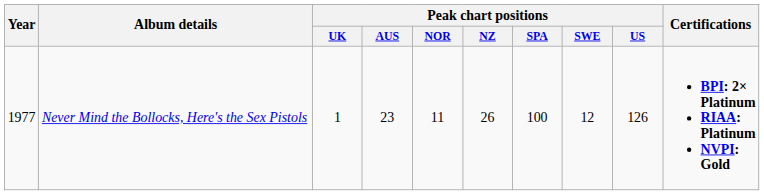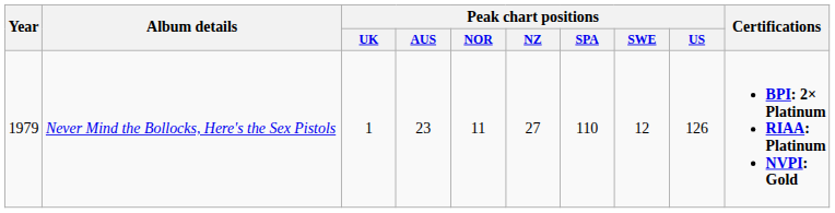 <table class="wikitable plainrowheaders" style="text-align:left;">
 <tr>
 <th rowspan="2">Year</th>
 <th rowspan="2" style="width:340px;">Album details</th>
 <th colspan="7">Peak chart positions</th>
 <th rowspan="2">Certifications</th>
 </tr>
 <tr>
 <th style="width:4em;font-size:85%"><a href='#'>UK</a><br></th>
 <th style="width:4em;font-size:85%"><a href='#'>AUS</a><br></th>
 <th style="width:4em;font-size:85%"><a href='#'>NOR</a><br></th>
 <th style="width:4em;font-size:85%"><a href='#'>NZ</a><br></th>
 <th style="width:4em;font-size:85%"><a href='#'>SPA</a><br></th>
 <th style="width:4em;font-size:85%"><a href='#'>SWE</a><br></th>
 <th style="width:4em;font-size:85%"><a href='#'>US</a><br></th>
 </tr>
 <tr>
-<td>1977</td>
+<td>1979</td>
 <td><em><a href='#'>Never Mind the Bollocks, Here's the Sex Pistols</a></em></td>
 <td style="text-align:center;">1</td>
 <td style="text-align:center;">23</td>
 <td style="text-align:center;">11</td>
-<td style="text-align:center;">26</td>
-<td style="text-align:center;">100</td>
+<td style="text-align:center;">27</td>
+<td style="text-align:center;">110</td>
 <td style="text-align:center;">12</td>
 <td style="text-align:center;">126</td>
 <td><strong><br><ul><li><a href='#'>BPI</a>: 2× Platinum</li><li><a href='#'>RIAA</a>: Platinum</li><li><a href='#'>NVPI</a>: Gold</li></ul></strong></td>
 </tr>
 </table>
